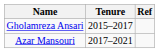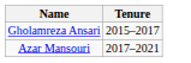 <table class="wikitable" style="text-align:center; font-size:100%; line-height:16px;">
 <tr>
 <th>Name</th>
 <th>Tenure</th>
-<th>Ref</th>
 </tr>
 <tr>
 <td><a href='#'>Gholamreza Ansari</a></td>
 <td>2015–2017</td>
-<td></td>
 </tr>
 <tr>
 <td><a href='#'>Azar Mansouri</a></td>
 <td>2017–2021</td>
-<td></td>
 </tr>
 </table>
